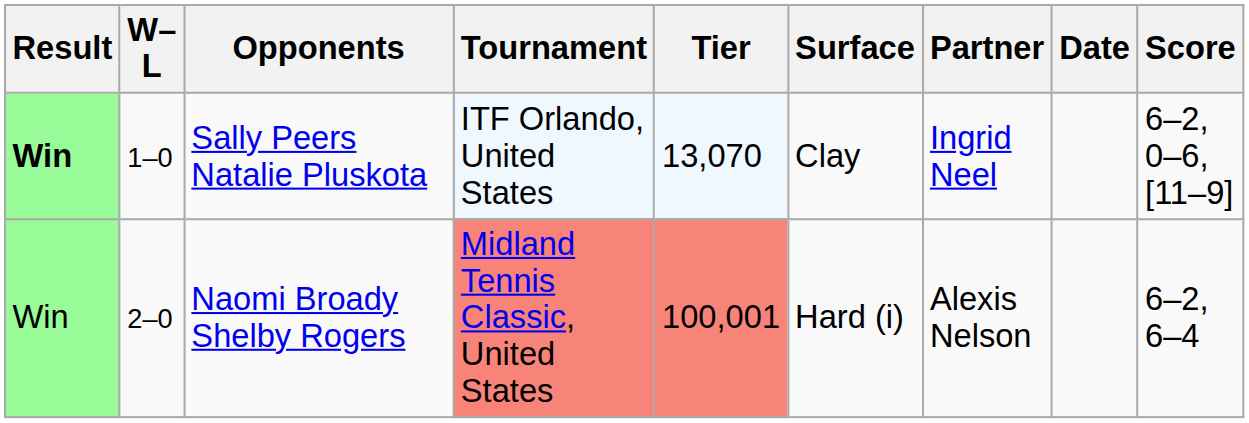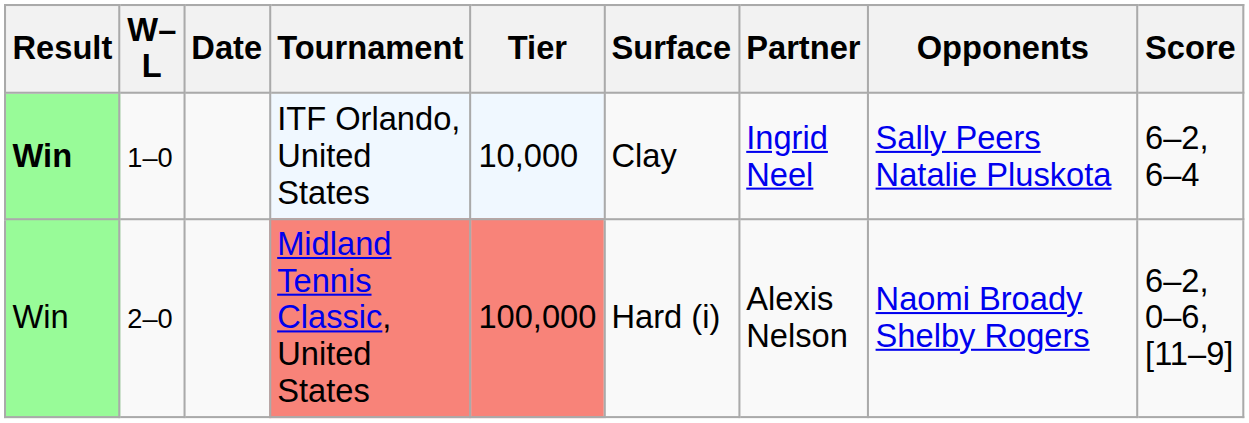 <table class="sortable wikitable">
 <tr>
 <th>Result</th>
 <th class="unsortable">W–L</th>
-<th width="170">Opponents</th>
+<th>Date</th>
 <th>Tournament</th>
 <th>Tier</th>
 <th>Surface</th>
 <th>Partner</th>
-<th>Date</th>
+<th width="170">Opponents</th>
 <th class="unsortable">Score</th>
 </tr>
 <tr>
 <td style="background:#98fb98;"><strong>Win</strong></td>
 <td><small>1–0</small></td>
-<td> <a href='#'>Sally Peers</a> <br>  <a href='#'>Natalie Pluskota</a></td>
+<td></td>
 <td bgcolor="#f0f8ff">ITF Orlando, <br>United States</td>
-<td bgcolor="#f0f8ff">13,070</td>
+<td bgcolor="#f0f8ff">10,000</td>
 <td>Clay</td>
 <td> <a href='#'>Ingrid Neel</a></td>
-<td></td>
-<td>6–2, 0–6, [11–9]</td>
+<td> <a href='#'>Sally Peers</a> <br>  <a href='#'>Natalie Pluskota</a></td>
+<td>6–2, 6–4</td>
 </tr>
 <tr>
 <td style="background:#98fb98;">Win</td>
 <td><small>2–0</small></td>
-<td> <a href='#'>Naomi Broady</a> <br>  <a href='#'>Shelby Rogers</a></td>
+<td><a href='#'></a></td>
 <td bgcolor="#f88379"><a href='#'>Midland Tennis Classic</a>, <br>United States</td>
-<td bgcolor="#f88379">100,001</td>
+<td bgcolor="#f88379">100,000</td>
 <td>Hard (i)</td>
 <td> Alexis Nelson</td>
-<td><a href='#'></a></td>
-<td>6–2, 6–4</td>
+<td> <a href='#'>Naomi Broady</a> <br>  <a href='#'>Shelby Rogers</a></td>
+<td>6–2, 0–6, [11–9]</td>
 </tr>
 </table>
